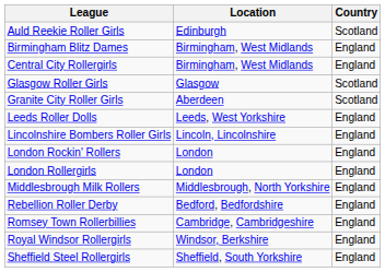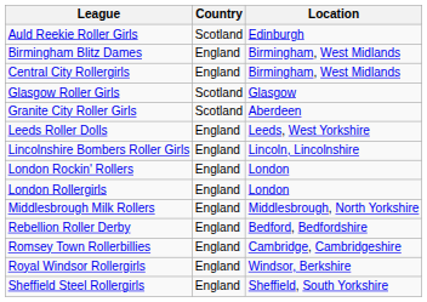 <table class="wikitable sortable">
 <tr>
 <th>League</th>
+<th>Country</th>
 <th>Location</th>
-<th>Country</th>
 </tr>
 <tr>
 <td><a href='#'>Auld Reekie Roller Girls</a></td>
+<td>Scotland</td>
 <td><a href='#'>Edinburgh</a></td>
-<td>Scotland</td>
 </tr>
 <tr>
 <td><a href='#'>Birmingham Blitz Dames</a></td>
+<td>England</td>
 <td><a href='#'>Birmingham</a>, <a href='#'>West Midlands</a></td>
-<td>England</td>
 </tr>
 <tr>
 <td><a href='#'>Central City Rollergirls</a></td>
+<td>England</td>
 <td><a href='#'>Birmingham</a>, <a href='#'>West Midlands</a></td>
-<td>England</td>
 </tr>
 <tr>
 <td><a href='#'>Glasgow Roller Girls</a></td>
+<td>Scotland</td>
 <td><a href='#'>Glasgow</a></td>
-<td>Scotland</td>
 </tr>
 <tr>
 <td><a href='#'>Granite City Roller Girls</a></td>
+<td>Scotland</td>
 <td><a href='#'>Aberdeen</a></td>
-<td>Scotland</td>
 </tr>
 <tr>
 <td><a href='#'>Leeds Roller Dolls</a></td>
+<td>England</td>
 <td><a href='#'>Leeds</a>, <a href='#'>West Yorkshire</a></td>
-<td>England</td>
 </tr>
 <tr>
 <td><a href='#'>Lincolnshire Bombers Roller Girls</a></td>
+<td>England</td>
 <td><a href='#'>Lincoln, Lincolnshire</a></td>
-<td>England</td>
 </tr>
 <tr>
 <td><a href='#'>London Rockin' Rollers</a></td>
+<td>England</td>
 <td><a href='#'>London</a></td>
-<td>England</td>
 </tr>
 <tr>
 <td><a href='#'>London Rollergirls</a></td>
+<td>England</td>
 <td><a href='#'>London</a></td>
-<td>England</td>
 </tr>
 <tr>
 <td><a href='#'>Middlesbrough Milk Rollers</a></td>
+<td>England</td>
 <td><a href='#'>Middlesbrough</a>, <a href='#'>North Yorkshire</a></td>
-<td>England</td>
 </tr>
 <tr>
 <td><a href='#'>Rebellion Roller Derby</a></td>
+<td>England</td>
 <td><a href='#'>Bedford</a>, <a href='#'>Bedfordshire</a></td>
-<td>England</td>
 </tr>
 <tr>
 <td><a href='#'>Romsey Town Rollerbillies</a></td>
+<td>England</td>
 <td><a href='#'>Cambridge</a>, <a href='#'>Cambridgeshire</a></td>
-<td>England</td>
 </tr>
 <tr>
 <td><a href='#'>Royal Windsor Rollergirls</a></td>
+<td>England</td>
 <td><a href='#'>Windsor, Berkshire</a></td>
-<td>England</td>
 </tr>
 <tr>
 <td><a href='#'>Sheffield Steel Rollergirls</a></td>
+<td>England</td>
 <td><a href='#'>Sheffield</a>, <a href='#'>South Yorkshire</a></td>
-<td>England</td>
 </tr>
 </table>
